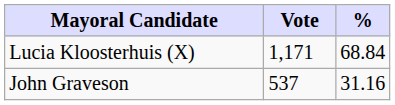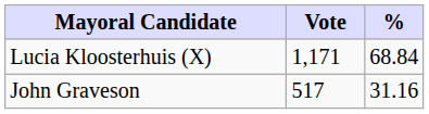 <table class="wikitable">
 <tr>
 <th style="background:#ddf; width:200px;">Mayoral Candidate</th>
 <th style="background:#ddf; width:50px;">Vote</th>
 <th style="background:#ddf; width:30px;">%</th>
 </tr>
 <tr>
 <td>Lucia Kloosterhuis (X)</td>
 <td>1,171</td>
 <td>68.84</td>
 </tr>
 <tr>
 <td>John Graveson</td>
-<td>537</td>
+<td>517</td>
 <td>31.16</td>
 </tr>
 </table>
